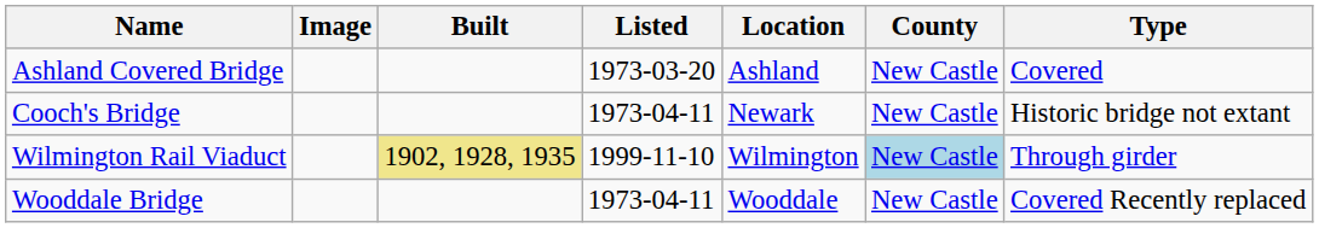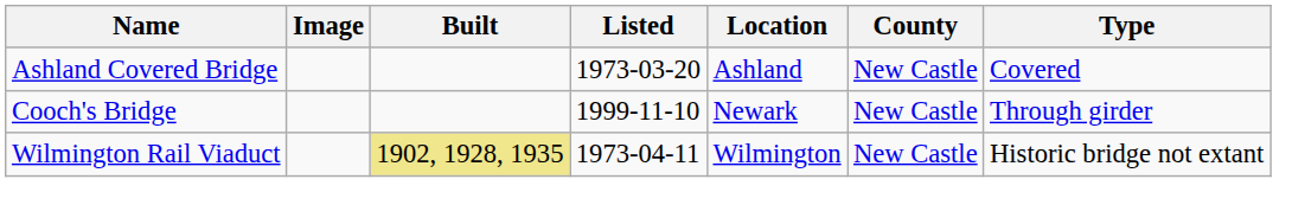 <table class="wikitable sortable">
 <tr>
 <th>Name</th>
 <th>Image</th>
 <th>Built</th>
 <th>Listed</th>
 <th>Location</th>
 <th>County</th>
 <th>Type</th>
 </tr>
 <tr>
 <td><a href='#'>Ashland Covered Bridge</a></td>
 <td></td>
 <td></td>
 <td>1973-03-20</td>
 <td><a href='#'>Ashland</a><br><small></small></td>
 <td><a href='#'>New Castle</a></td>
 <td><a href='#'>Covered</a></td>
 </tr>
 <tr>
 <td><a href='#'>Cooch's Bridge</a></td>
 <td></td>
 <td></td>
-<td>1973-04-11</td>
+<td>1999-11-10</td>
 <td><a href='#'>Newark</a></td>
 <td><a href='#'>New Castle</a></td>
-<td>Historic bridge not extant</td>
+<td><a href='#'>Through girder</a></td>
 </tr>
 <tr>
 <td><a href='#'>Wilmington Rail Viaduct</a></td>
 <td></td>
 <td style="background: khaki;">1902, 1928, 1935</td>
-<td>1999-11-10</td>
+<td>1973-04-11</td>
 <td><a href='#'>Wilmington</a></td>
-<td style="background: lightblue;"><a href='#'>New Castle</a></td>
-<td><a href='#'>Through girder</a></td>
-</tr>
-<tr>
-<td><a href='#'>Wooddale Bridge</a></td>
-<td></td>
-<td></td>
-<td>1973-04-11</td>
-<td><a href='#'>Wooddale</a><br><small></small></td>
 <td><a href='#'>New Castle</a></td>
-<td><a href='#'>Covered</a> Recently replaced</td>
+<td>Historic bridge not extant</td>
 </tr>
 </table>
